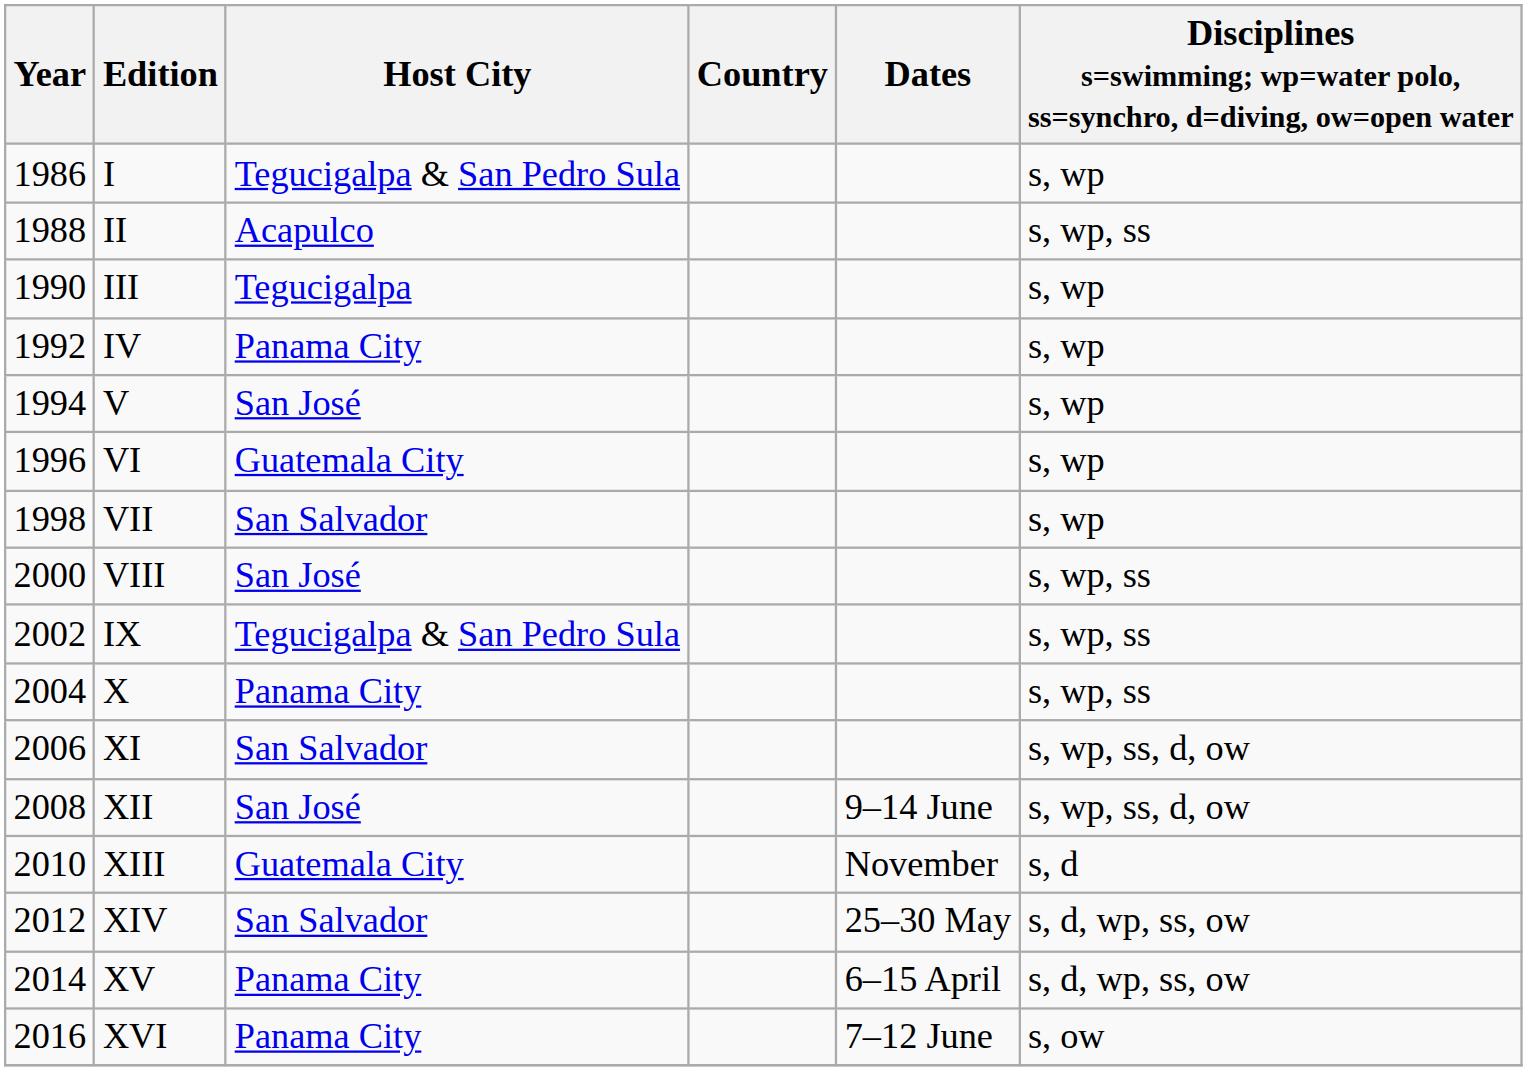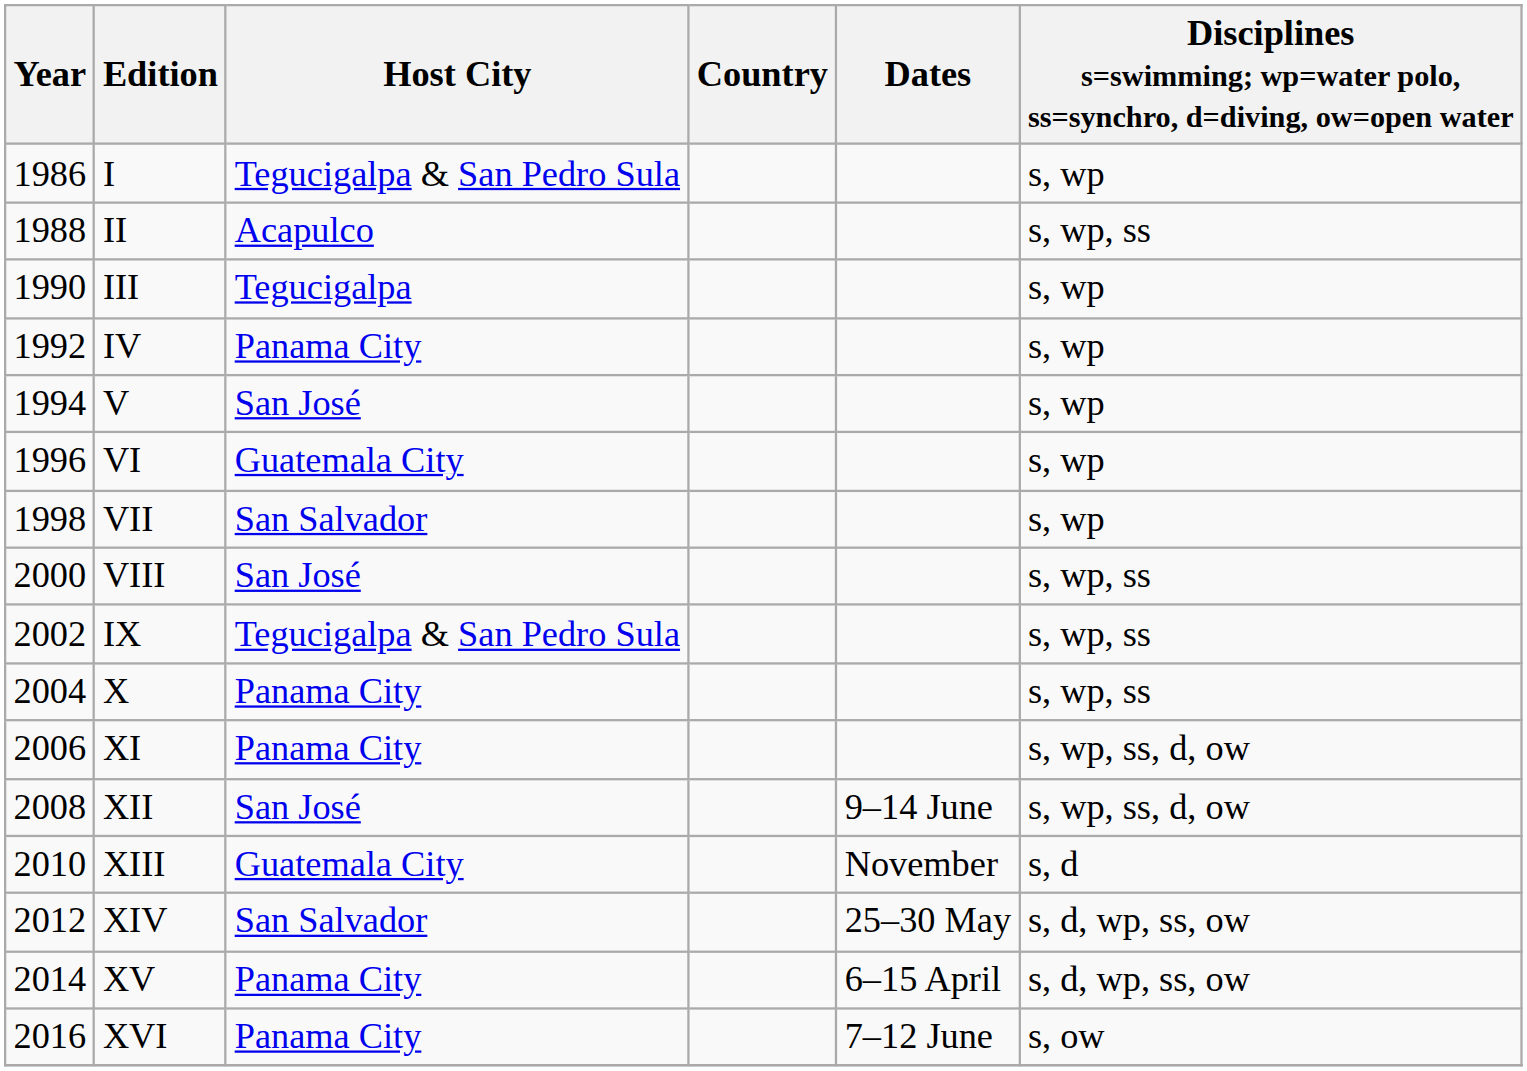 <table class="wikitable sortable">
 <tr>
 <th>Year</th>
 <th>Edition</th>
 <th>Host City</th>
 <th>Country</th>
 <th>Dates</th>
 <th>Disciplines <br> <small>s=swimming; wp=water polo, <br> ss=synchro, d=diving, ow=open water</small></th>
 </tr>
 <tr>
 <td>1986</td>
 <td>I</td>
 <td><a href='#'>Tegucigalpa</a> & <a href='#'>San Pedro Sula</a></td>
 <td></td>
 <td></td>
 <td>s, wp</td>
 </tr>
 <tr>
 <td>1988</td>
 <td>II</td>
 <td><a href='#'>Acapulco</a></td>
 <td></td>
 <td></td>
 <td>s, wp, ss</td>
 </tr>
 <tr>
 <td>1990</td>
 <td>III</td>
 <td><a href='#'>Tegucigalpa</a></td>
 <td></td>
 <td></td>
 <td>s, wp</td>
 </tr>
 <tr>
 <td>1992</td>
 <td>IV</td>
 <td><a href='#'>Panama City</a></td>
 <td></td>
 <td></td>
 <td>s, wp</td>
 </tr>
 <tr>
 <td>1994</td>
 <td>V</td>
 <td><a href='#'>San José</a></td>
 <td></td>
 <td></td>
 <td>s, wp</td>
 </tr>
 <tr>
 <td>1996</td>
 <td>VI</td>
 <td><a href='#'>Guatemala City</a></td>
 <td></td>
 <td></td>
 <td>s, wp</td>
 </tr>
 <tr>
 <td>1998</td>
 <td>VII</td>
 <td><a href='#'>San Salvador</a></td>
 <td></td>
 <td></td>
 <td>s, wp</td>
 </tr>
 <tr>
 <td>2000</td>
 <td>VIII</td>
 <td><a href='#'>San José</a></td>
 <td></td>
 <td></td>
 <td>s, wp, ss</td>
 </tr>
 <tr>
 <td>2002</td>
 <td>IX</td>
 <td><a href='#'>Tegucigalpa</a> & <a href='#'>San Pedro Sula</a></td>
 <td></td>
 <td></td>
 <td>s, wp, ss</td>
 </tr>
 <tr>
 <td>2004</td>
 <td>X</td>
 <td><a href='#'>Panama City</a></td>
 <td></td>
 <td></td>
 <td>s, wp, ss</td>
 </tr>
 <tr>
 <td>2006</td>
 <td>XI</td>
-<td><a href='#'>San Salvador</a></td>
+<td><a href='#'>Panama City</a></td>
 <td></td>
 <td></td>
 <td>s, wp, ss, d, ow</td>
 </tr>
 <tr>
 <td>2008</td>
 <td>XII</td>
 <td><a href='#'>San José</a></td>
 <td></td>
 <td>9–14 June</td>
 <td>s, wp, ss, d, ow</td>
 </tr>
 <tr>
 <td>2010</td>
 <td>XIII</td>
 <td><a href='#'>Guatemala City</a></td>
 <td></td>
 <td>November</td>
 <td>s, d</td>
 </tr>
 <tr>
 <td>2012</td>
 <td>XIV</td>
 <td><a href='#'>San Salvador</a></td>
 <td></td>
 <td>25–30 May</td>
 <td>s, d, wp, ss, ow </td>
 </tr>
 <tr>
 <td>2014</td>
 <td>XV</td>
 <td><a href='#'>Panama City</a></td>
 <td></td>
 <td>6–15 April</td>
 <td>s, d, wp, ss, ow </td>
 </tr>
 <tr>
 <td>2016</td>
 <td>XVI</td>
 <td><a href='#'>Panama City</a></td>
 <td></td>
 <td>7–12 June</td>
 <td>s, ow</td>
 </tr>
 <tr>
 </tr>
 </table>
